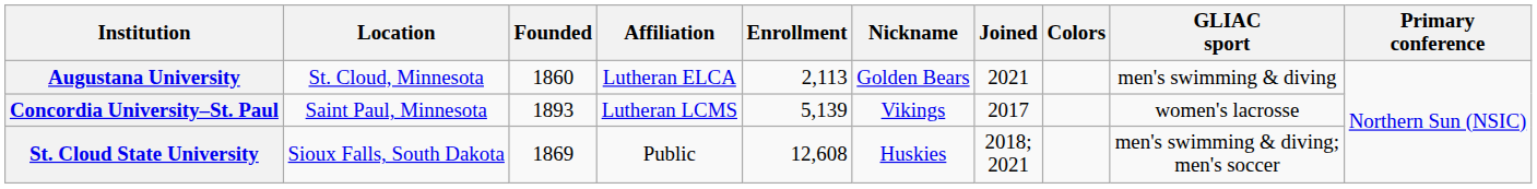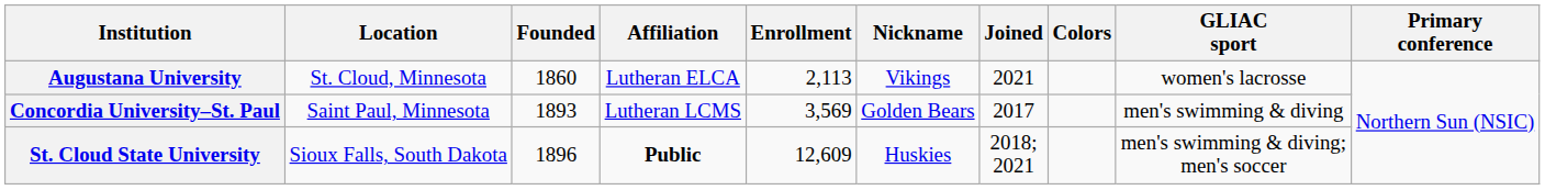 <table class="wikitable sortable" style="text-align:center">
 <tr>
 <th scope="col">Institution</th>
 <th scope="col">Location</th>
 <th scope="col">Founded</th>
 <th scope="col">Affiliation</th>
 <th scope="col">Enrollment</th>
 <th scope="col">Nickname</th>
 <th scope="col">Joined</th>
 <th scope="col" class="unsortable">Colors</th>
 <th scope="col">GLIAC<br>sport</th>
 <th scope="col">Primary<br>conference</th>
 </tr>
 <tr>
 <th scope="row"><a href='#'>Augustana University</a></th>
 <td><a href='#'>St. Cloud, Minnesota</a></td>
 <td>1860</td>
 <td><a href='#'>Lutheran ELCA</a></td>
 <td align=right>2,113</td>
-<td nowrap><a href='#'>Golden Bears</a></td>
+<td><a href='#'>Vikings</a></td>
 <td>2021</td>
 <td></td>
-<td>men's swimming & diving</td>
+<td nowrap>women's lacrosse</td>
 <td rowspan="3"><a href='#'>Northern Sun (NSIC)</a></td>
 </tr>
 <tr>
 <th scope="row"><a href='#'>Concordia University–St. Paul</a></th>
 <td><a href='#'>Saint Paul, Minnesota</a></td>
 <td>1893</td>
 <td><a href='#'>Lutheran LCMS</a></td>
-<td align=right>5,139</td>
-<td><a href='#'>Vikings</a></td>
+<td align=right>3,569</td>
+<td nowrap><a href='#'>Golden Bears</a></td>
 <td>2017</td>
 <td></td>
-<td nowrap>women's lacrosse</td>
+<td>men's swimming & diving</td>
 </tr>
 <tr>
 <th scope="row"><a href='#'>St. Cloud State University</a></th>
 <td><a href='#'>Sioux Falls, South Dakota</a></td>
-<td>1869</td>
-<td>Public</td>
-<td align=right>12,608</td>
+<td>1896</td>
+<td><strong>Public</strong></td>
+<td align=right>12,609</td>
 <td><a href='#'>Huskies</a></td>
 <td>2018;<br>2021</td>
 <td></td>
 <td>men's swimming & diving;<br>men's soccer</td>
 </tr>
 </table>
